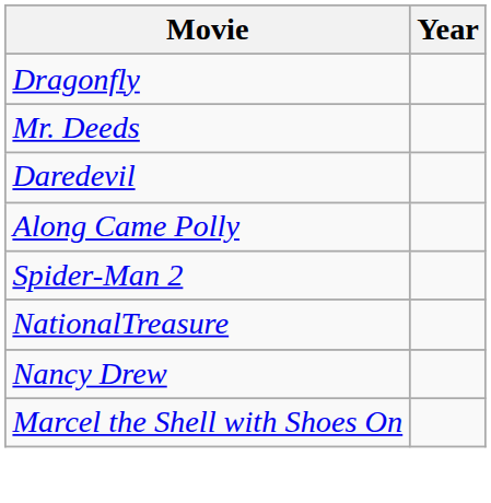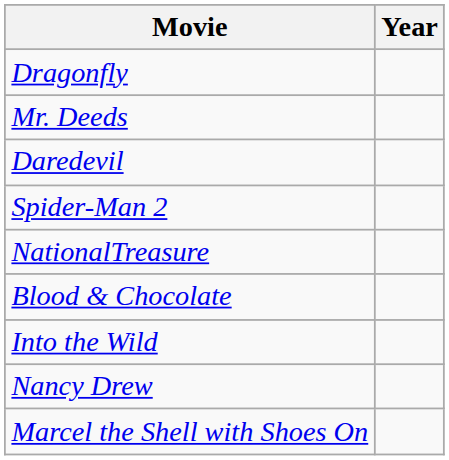 <table class="wikitable sortable">
 <tr>
 <th>Movie</th>
 <th>Year</th>
 </tr>
 <tr>
 <td><em><a href='#'>Dragonfly</a></em></td>
 <td></td>
 </tr>
 <tr>
 <td><em><a href='#'>Mr. Deeds</a></em></td>
 <td></td>
 </tr>
 <tr>
 <td><em><a href='#'>Daredevil</a></em></td>
 <td></td>
 </tr>
 <tr>
-<td><em><a href='#'>Along Came Polly</a></em></td>
-<td></td>
-</tr>
-<tr>
 <td><em><a href='#'>Spider-Man 2</a></em></td>
 <td></td>
 </tr>
 <tr>
 <td><em><a href='#'>NationalTreasure</a></em></td>
+<td></td>
+</tr>
+<tr>
+<td><em><a href='#'>Blood & Chocolate</a></em></td>
+<td></td>
+</tr>
+<tr>
+<td><em><a href='#'>Into the Wild</a></em></td>
 <td></td>
 </tr>
 <tr>
 <td><em><a href='#'>Nancy Drew</a></em></td>
 <td></td>
 </tr>
 <tr>
 <td><em><a href='#'>Marcel the Shell with Shoes On</a></em></td>
 <td></td>
 </tr>
 </table>
